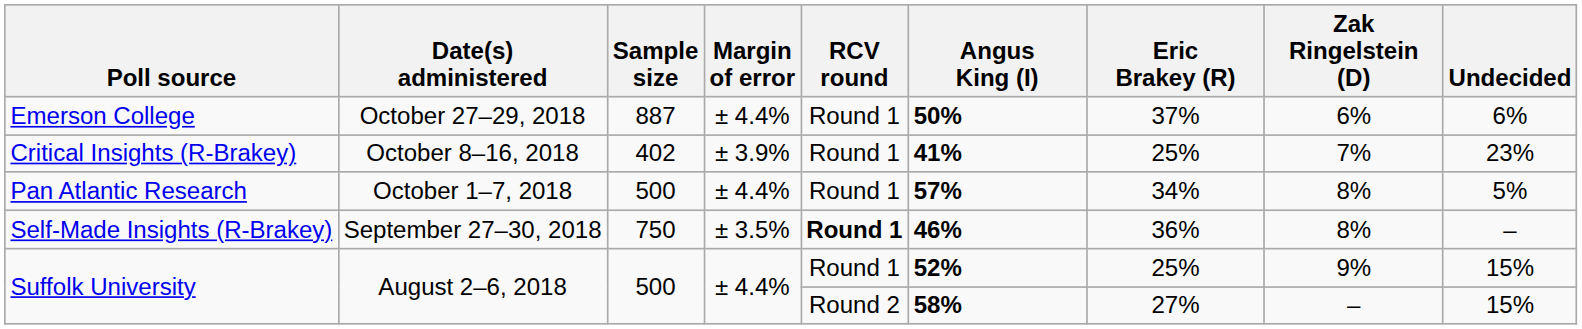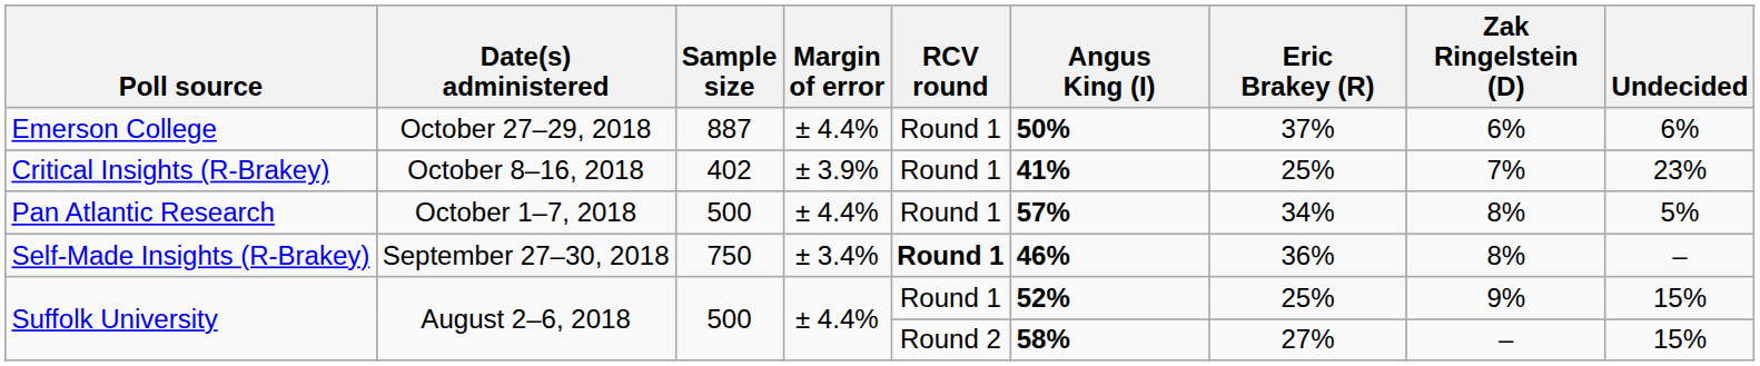 <table class="wikitable" style="font-size:90%">
 <tr valign=bottom>
 <th>Poll source</th>
 <th>Date(s)<br>administered</th>
 <th>Sample<br>size</th>
 <th>Margin<br>of error</th>
 <th>RCV<br>round</th>
 <th style="width:100px;">Angus<br>King (I)</th>
 <th style="width:100px;">Eric<br>Brakey (R)</th>
 <th style="width:100px;">Zak<br>Ringelstein (D)</th>
 <th>Undecided</th>
 </tr>
 <tr>
 <td><a href='#'>Emerson College</a></td>
 <td align=center>October 27–29, 2018</td>
 <td align=center>887</td>
 <td align=center>± 4.4%</td>
 <td align=center>Round 1</td>
 <td><strong>50%</strong></td>
 <td align=center>37%</td>
 <td align=center>6%</td>
 <td align=center>6%</td>
 </tr>
 <tr>
 <td><a href='#'>Critical Insights (R-Brakey)</a></td>
 <td align=center>October 8–16, 2018</td>
 <td align=center>402</td>
 <td align=center>± 3.9%</td>
 <td align=center>Round 1</td>
 <td><strong>41%</strong></td>
 <td align=center>25%</td>
 <td align=center>7%</td>
 <td align=center>23%</td>
 </tr>
 <tr>
 <td><a href='#'>Pan Atlantic Research</a></td>
 <td align=center>October 1–7, 2018</td>
 <td align=center>500</td>
 <td align=center>± 4.4%</td>
 <td align=center>Round 1</td>
 <td><strong>57%</strong></td>
 <td align=center>34%</td>
 <td align=center>8%</td>
 <td align=center>5%</td>
 </tr>
 <tr>
 <td><a href='#'>Self-Made Insights (R-Brakey)</a></td>
 <td align=center>September 27–30, 2018</td>
 <td align=center>750</td>
-<td align=center>± 3.5%</td>
+<td align=center>± 3.4%</td>
 <td align=center><strong>Round 1</strong></td>
 <td><strong>46%</strong></td>
 <td align=center>36%</td>
 <td align=center>8%</td>
 <td align=center>–</td>
 </tr>
 <tr>
 <td rowspan=2><a href='#'>Suffolk University</a></td>
 <td align=center rowspan=2>August 2–6, 2018</td>
 <td align=center rowspan=2>500</td>
 <td align=center rowspan=2>± 4.4%</td>
 <td align=center>Round 1</td>
 <td><strong>52%</strong></td>
 <td align=center>25%</td>
 <td align=center>9%</td>
 <td align=center>15%</td>
 </tr>
 <tr>
 <td align=center>Round 2</td>
 <td><strong>58%</strong></td>
 <td align=center>27%</td>
 <td align=center>–</td>
 <td align=center>15%</td>
 </tr>
 </table>
